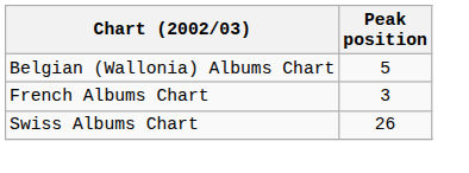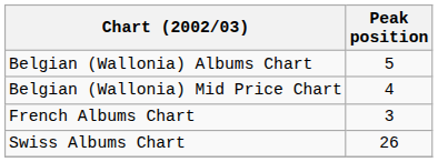 <table class="wikitable sortable">
 <tr>
 <th>Chart (2002/03)</th>
 <th>Peak<br>position</th>
 </tr>
 <tr>
 <td>Belgian (Wallonia) Albums Chart</td>
 <td align="center">5</td>
+</tr>
+<tr>
+<td>Belgian (Wallonia) Mid Price Chart</td>
+<td align="center">4</td>
 </tr>
 <tr>
 <td>French Albums Chart</td>
 <td align="center">3</td>
 </tr>
 <tr>
 <td>Swiss Albums Chart</td>
 <td align="center">26</td>
 </tr>
 <tr>
 </tr>
 </table>
